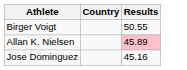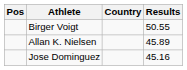 <table class="wikitable wikble">
 <tr>
+<th>Pos</th>
 <th>Athlete</th>
 <th>Country</th>
 <th>Results</th>
 </tr>
 <tr>
+<td align="center"></td>
 <td>Birger Voigt</td>
 <td></td>
 <td>50.55</td>
 </tr>
 <tr>
+<td align="center"></td>
 <td>Allan K. Nielsen</td>
 <td></td>
-<td style="background: pink;">45.89</td>
+<td>45.89</td>
 </tr>
 <tr>
+<td align="center"></td>
 <td>Jose Dominguez</td>
 <td></td>
 <td>45.16</td>
 </tr>
 </table>
